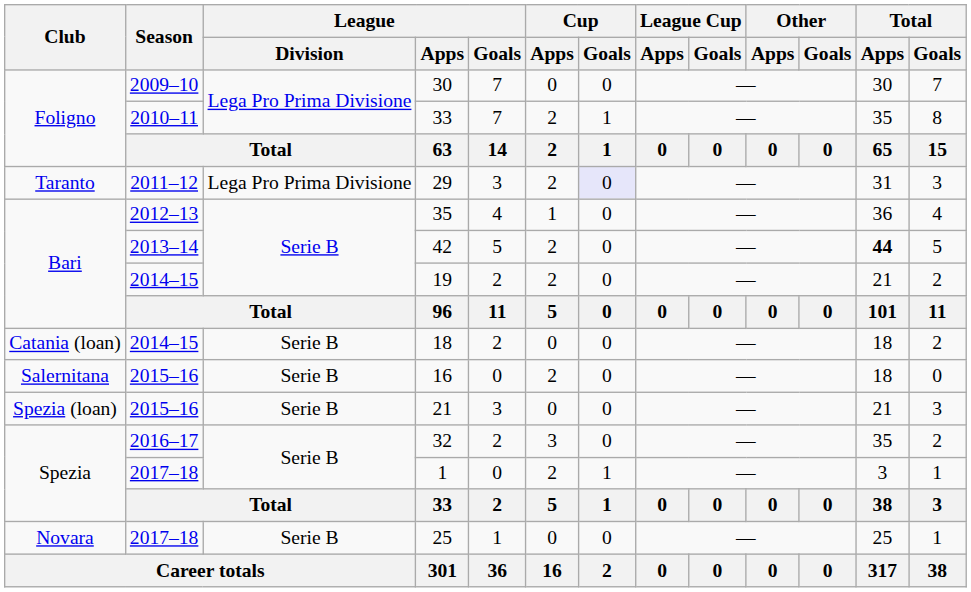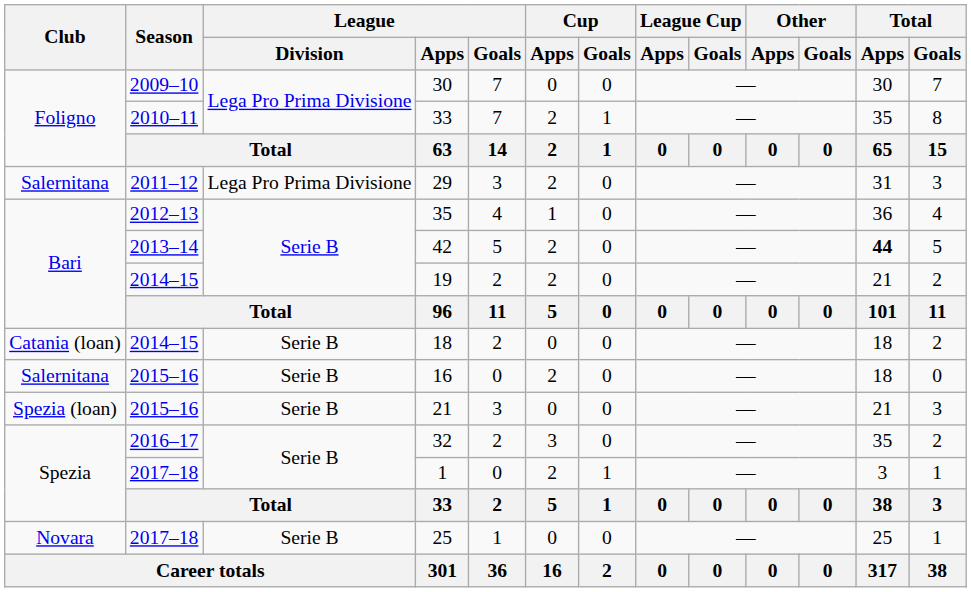 <table class="wikitable" style="font-size:90%; text-align: center">
 <tr>
 <th rowspan=2>Club</th>
 <th rowspan=2>Season</th>
 <th colspan=3>League</th>
 <th colspan=2>Cup</th>
 <th colspan=2>League Cup</th>
 <th colspan=2>Other</th>
 <th colspan=2>Total</th>
 </tr>
 <tr>
 <th>Division</th>
 <th>Apps</th>
 <th>Goals</th>
 <th>Apps</th>
 <th>Goals</th>
 <th>Apps</th>
 <th>Goals</th>
 <th>Apps</th>
 <th>Goals</th>
 <th>Apps</th>
 <th>Goals</th>
 </tr>
 <tr>
 <td rowspan=3><a href='#'>Foligno</a></td>
 <td><a href='#'>2009–10</a></td>
 <td rowspan=2><a href='#'>Lega Pro Prima Divisione</a></td>
 <td>30</td>
 <td>7</td>
 <td>0</td>
 <td>0</td>
 <td colspan=4>—</td>
 <td>30</td>
 <td>7</td>
 </tr>
 <tr>
 <td><a href='#'>2010–11</a></td>
 <td>33</td>
 <td>7</td>
 <td>2</td>
 <td>1</td>
 <td colspan=4>—</td>
 <td>35</td>
 <td>8</td>
 </tr>
 <tr>
 <th colspan=2>Total</th>
 <th>63</th>
 <th>14</th>
 <th>2</th>
 <th>1</th>
 <th>0</th>
 <th>0</th>
 <th>0</th>
 <th>0</th>
 <th>65</th>
 <th>15</th>
 </tr>
 <tr>
-<td><a href='#'>Taranto</a></td>
+<td><a href='#'>Salernitana</a></td>
 <td><a href='#'>2011–12</a></td>
 <td>Lega Pro Prima Divisione</td>
 <td>29</td>
 <td>3</td>
 <td>2</td>
-<td style="background: lavender;">0</td>
+<td>0</td>
 <td colspan=4>—</td>
 <td>31</td>
 <td>3</td>
 </tr>
 <tr>
 <td rowspan=4><a href='#'>Bari</a></td>
 <td><a href='#'>2012–13</a></td>
 <td rowspan=3><a href='#'>Serie B</a></td>
 <td>35</td>
 <td>4</td>
 <td>1</td>
 <td>0</td>
 <td colspan=4>—</td>
 <td>36</td>
 <td>4</td>
 </tr>
 <tr>
 <td><a href='#'>2013–14</a></td>
 <td>42</td>
 <td>5</td>
 <td>2</td>
 <td>0</td>
 <td colspan=4>—</td>
 <td><strong>44</strong></td>
 <td>5</td>
 </tr>
 <tr>
 <td><a href='#'>2014–15</a></td>
 <td>19</td>
 <td>2</td>
 <td>2</td>
 <td>0</td>
 <td colspan=4>—</td>
 <td>21</td>
 <td>2</td>
 </tr>
 <tr>
 <th colspan=2>Total</th>
 <th>96</th>
 <th>11</th>
 <th>5</th>
 <th>0</th>
 <th>0</th>
 <th>0</th>
 <th>0</th>
 <th>0</th>
 <th>101</th>
 <th>11</th>
 </tr>
 <tr>
 <td><a href='#'>Catania</a> (loan)</td>
 <td><a href='#'>2014–15</a></td>
 <td>Serie B</td>
 <td>18</td>
 <td>2</td>
 <td>0</td>
 <td>0</td>
 <td colspan=4>—</td>
 <td>18</td>
 <td>2</td>
 </tr>
 <tr>
 <td><a href='#'>Salernitana</a></td>
 <td><a href='#'>2015–16</a></td>
 <td>Serie B</td>
 <td>16</td>
 <td>0</td>
 <td>2</td>
 <td>0</td>
 <td colspan=4>—</td>
 <td>18</td>
 <td>0</td>
 </tr>
 <tr>
 <td><a href='#'>Spezia</a> (loan)</td>
 <td><a href='#'>2015–16</a></td>
 <td>Serie B</td>
 <td>21</td>
 <td>3</td>
 <td>0</td>
 <td>0</td>
 <td colspan=4>—</td>
 <td>21</td>
 <td>3</td>
 </tr>
 <tr>
 <td rowspan=3>Spezia</td>
 <td><a href='#'>2016–17</a></td>
 <td rowspan=2>Serie B</td>
 <td>32</td>
 <td>2</td>
 <td>3</td>
 <td>0</td>
 <td colspan=4>—</td>
 <td>35</td>
 <td>2</td>
 </tr>
 <tr>
 <td><a href='#'>2017–18</a></td>
 <td>1</td>
 <td>0</td>
 <td>2</td>
 <td>1</td>
 <td colspan=4>—</td>
 <td>3</td>
 <td>1</td>
 </tr>
 <tr>
 <th colspan=2>Total</th>
 <th>33</th>
 <th>2</th>
 <th>5</th>
 <th>1</th>
 <th>0</th>
 <th>0</th>
 <th>0</th>
 <th>0</th>
 <th>38</th>
 <th>3</th>
 </tr>
 <tr>
 <td><a href='#'>Novara</a></td>
 <td><a href='#'>2017–18</a></td>
 <td>Serie B</td>
 <td>25</td>
 <td>1</td>
 <td>0</td>
 <td>0</td>
 <td colspan=4>—</td>
 <td>25</td>
 <td>1</td>
 </tr>
 <tr>
 <th colspan=3>Career totals</th>
 <th>301</th>
 <th>36</th>
 <th>16</th>
 <th>2</th>
 <th>0</th>
 <th>0</th>
 <th>0</th>
 <th>0</th>
 <th>317</th>
 <th>38</th>
 </tr>
 </table>
